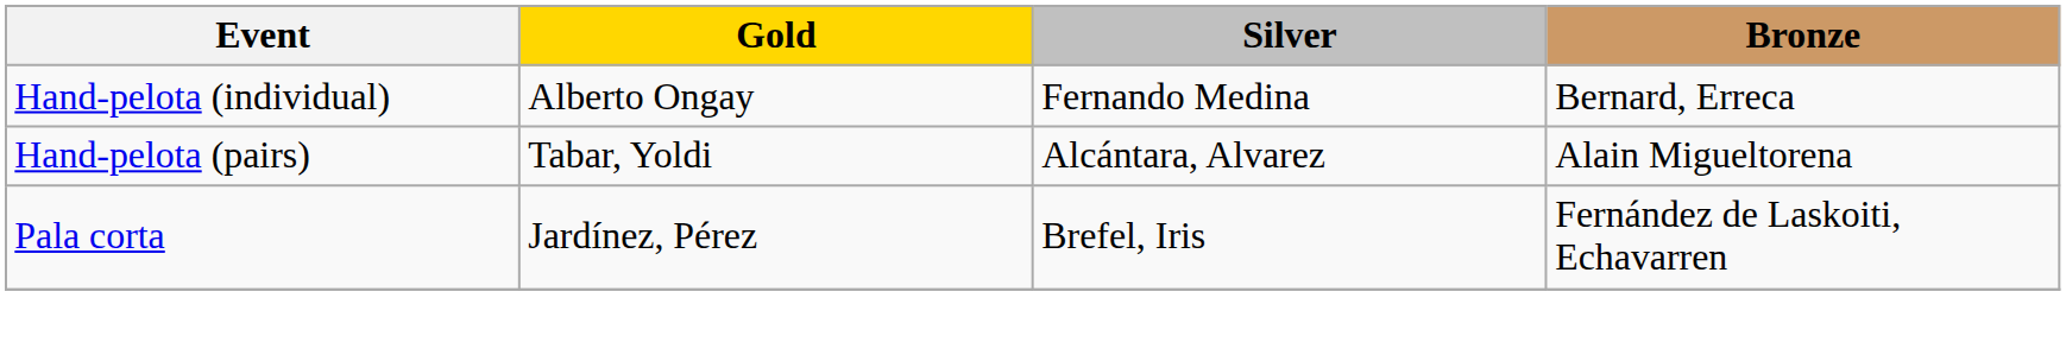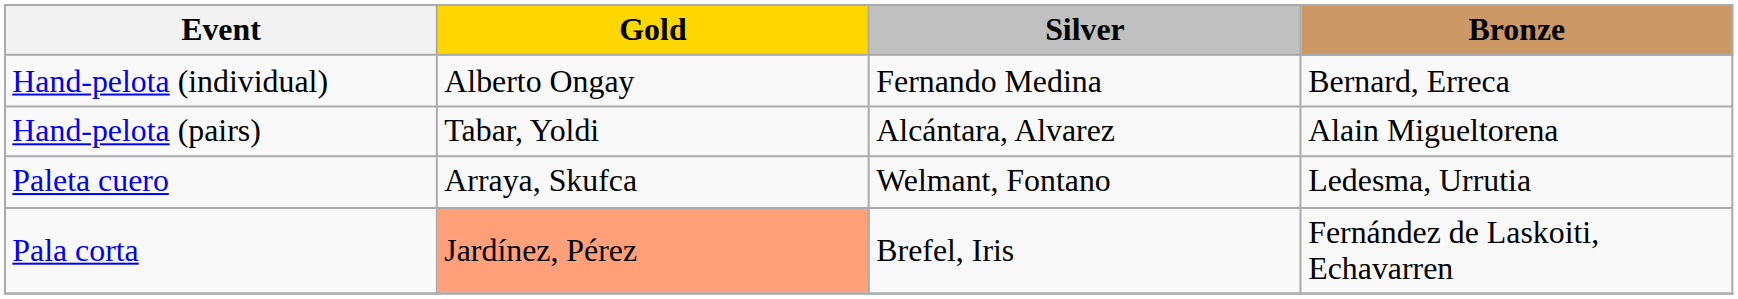 <table class="wikitable" style="max-width: 23cm; width: 100%">
 <tr>
 <th scope="col">Event</th>
 <th scope="col" style="background-color:gold; width:25%">Gold</th>
 <th scope="col" style="background-color:silver; width:25%; width:25%">Silver</th>
 <th scope="col" style="background-color:#cc9966; width:25%">Bronze</th>
 </tr>
 <tr>
 <td><a href='#'>Hand-pelota</a> (individual)</td>
 <td> Alberto Ongay</td>
 <td> Fernando Medina</td>
 <td> Bernard, Erreca</td>
 </tr>
 <tr>
 <td><a href='#'>Hand-pelota</a> (pairs)</td>
 <td> Tabar, Yoldi</td>
 <td> Alcántara, Alvarez</td>
 <td> Alain Migueltorena</td>
 </tr>
 <tr>
+<td><a href='#'>Paleta cuero</a></td>
+<td> Arraya, Skufca</td>
+<td> Welmant, Fontano</td>
+<td> Ledesma, Urrutia</td>
+</tr>
+<tr>
 <td><a href='#'>Pala corta</a></td>
-<td> Jardínez, Pérez</td>
+<td style="background: lightsalmon;"> Jardínez, Pérez</td>
 <td> Brefel, Iris</td>
 <td> Fernández de Laskoiti, Echavarren</td>
 </tr>
 <tr>
 </tr>
 </table>
